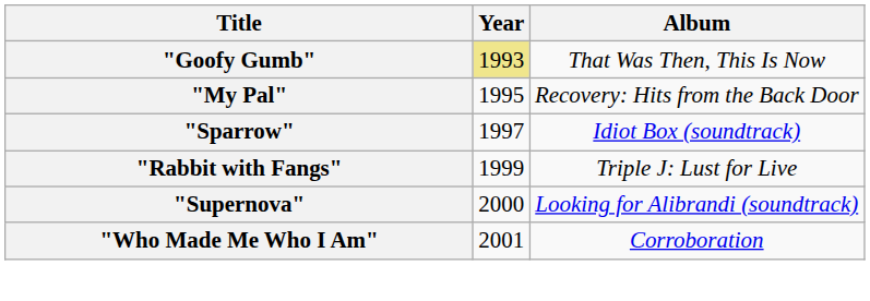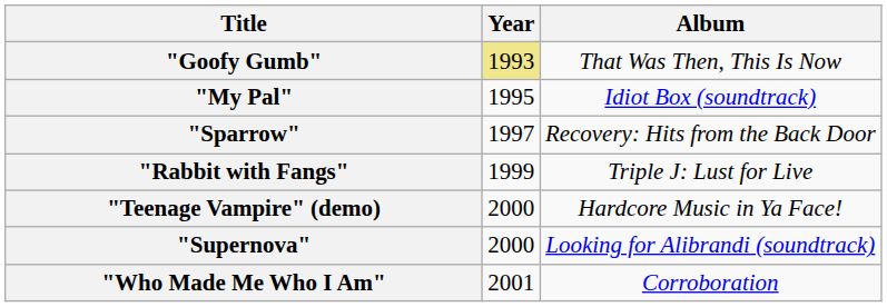 <table class="wikitable plainrowheaders" style="text-align:center;">
 <tr>
 <th scope="col" style="width:20em;">Title</th>
 <th scope="col">Year</th>
 <th scope="col">Album</th>
 </tr>
 <tr>
 <th scope="row">"Goofy Gumb"</th>
 <td style="background: khaki;">1993</td>
 <td><em>That Was Then, This Is Now</em></td>
 </tr>
 <tr>
 <th scope="row">"My Pal"</th>
 <td>1995</td>
-<td><em>Recovery: Hits from the Back Door</em></td>
+<td><em><a href='#'>Idiot Box (soundtrack)</a></em></td>
 </tr>
 <tr>
 <th scope="row">"Sparrow"</th>
 <td>1997</td>
-<td><em><a href='#'>Idiot Box (soundtrack)</a></em></td>
+<td><em>Recovery: Hits from the Back Door</em></td>
 </tr>
 <tr>
 <th scope="row">"Rabbit with Fangs"</th>
 <td>1999</td>
 <td><em>Triple J: Lust for Live</em></td>
+</tr>
+<tr>
+<th scope="row">"Teenage Vampire" (demo)</th>
+<td>2000</td>
+<td><em>Hardcore Music in Ya Face!</em></td>
 </tr>
 <tr>
 <th scope="row">"Supernova"</th>
 <td>2000</td>
 <td><em><a href='#'>Looking for Alibrandi (soundtrack)</a></em></td>
 </tr>
 <tr>
 <th scope="row">"Who Made Me Who I Am" <br> </th>
 <td>2001</td>
 <td><em><a href='#'>Corroboration</a></em></td>
 </tr>
 </table>
